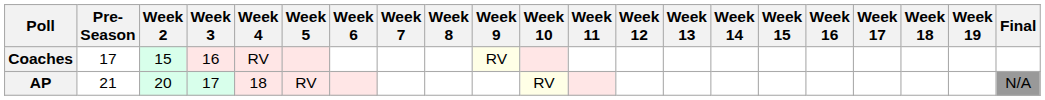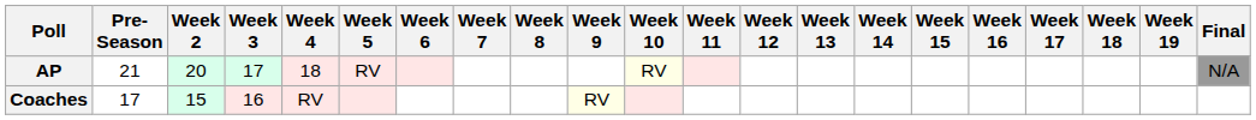 <table class="wikitable" style="white-space:nowrap;font-size:90%">
 <tr>
 <th>Poll</th>
 <th>Pre-<br>Season</th>
 <th>Week<br>2</th>
 <th>Week<br>3</th>
 <th>Week<br>4</th>
 <th>Week<br>5</th>
 <th>Week<br>6</th>
 <th>Week<br>7</th>
 <th>Week<br>8</th>
 <th>Week<br>9</th>
 <th>Week<br>10</th>
 <th>Week<br>11</th>
 <th>Week<br>12</th>
 <th>Week<br>13</th>
 <th>Week<br>14</th>
 <th>Week<br>15</th>
 <th>Week<br>16</th>
 <th>Week<br>17</th>
 <th>Week<br>18</th>
 <th>Week<br>19</th>
 <th>Final</th>
 </tr>
 <tr style="text-align:center;">
+<th>AP</th>
+<td style="background:#FFF;">21</td>
+<td style="background:#D8FFEB;">20</td>
+<td style="background:#D8FFEB;">17</td>
+<td style="background:#FFE6E6;">18</td>
+<td style="background:#FFE6E6;">RV</td>
+<td style="background:#FFE6E6;"></td>
+<td style="background:#FFF;"></td>
+<td style="background:#FFF;"></td>
+<td style="background:#FFF;"></td>
+<td style="background:#FFFFE6;">RV</td>
+<td style="background:#FFE6E6;"></td>
+<td style="background:#FFF;"></td>
+<td style="background:#FFF;"></td>
+<td style="background:#FFF;"></td>
+<td style="background:#FFF;"></td>
+<td style="background:#FFF;"></td>
+<td style="background:#FFF;"></td>
+<td style="background:#FFF;"></td>
+<td style="background:#FFF;"></td>
+<td style="background:#999;">N/A</td>
+</tr>
+<tr style="text-align:center;">
 <th>Coaches</th>
 <td style="background:#FFF;">17</td>
 <td style="background:#D8FFEB;">15</td>
 <td style="background:#FFE6E6;">16</td>
 <td style="background:#FFE6E6;">RV</td>
 <td style="background:#FFE6E6;"></td>
 <td style="background:#FFF;"></td>
 <td style="background:#FFF;"></td>
 <td style="background:#FFF;"></td>
 <td style="background:#FFFFE6;">RV</td>
 <td style="background:#FFE6E6;"></td>
 <td style="background:#FFF;"></td>
 <td style="background:#FFF;"></td>
 <td style="background:#FFF;"></td>
 <td style="background:#FFF;"></td>
 <td style="background:#FFF;"></td>
 <td style="background:#FFF;"></td>
 <td style="background:#FFF;"></td>
 <td style="background:#FFF;"></td>
 <td style="background:#FFF;"></td>
 <td style="background:#FFF;"></td>
 </tr>
-<tr style="text-align:center;">
-<th>AP</th>
-<td style="background:#FFF;">21</td>
-<td style="background:#D8FFEB;">20</td>
-<td style="background:#D8FFEB;">17</td>
-<td style="background:#FFE6E6;">18</td>
-<td style="background:#FFE6E6;">RV</td>
-<td style="background:#FFE6E6;"></td>
-<td style="background:#FFF;"></td>
-<td style="background:#FFF;"></td>
-<td style="background:#FFF;"></td>
-<td style="background:#FFFFE6;">RV</td>
-<td style="background:#FFE6E6;"></td>
-<td style="background:#FFF;"></td>
-<td style="background:#FFF;"></td>
-<td style="background:#FFF;"></td>
-<td style="background:#FFF;"></td>
-<td style="background:#FFF;"></td>
-<td style="background:#FFF;"></td>
-<td style="background:#FFF;"></td>
-<td style="background:#FFF;"></td>
-<td style="background:#999;">N/A</td>
-</tr>
 </table>
